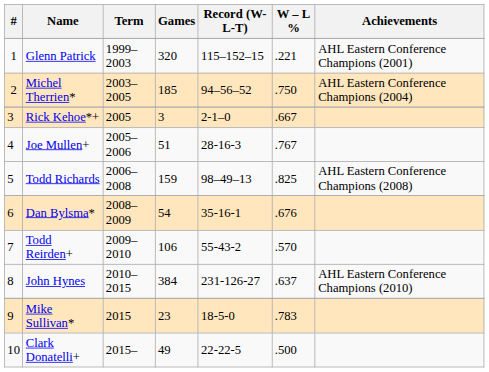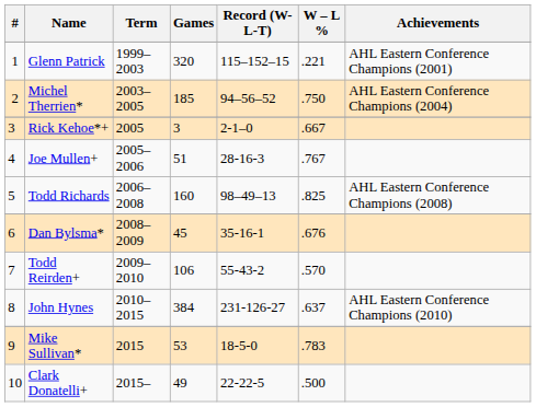 <table class="wikitable">
 <tr>
 <th>#</th>
 <th>Name</th>
 <th>Term</th>
 <th>Games</th>
 <th>Record (W-L-T)</th>
 <th>W – L %</th>
 <th>Achievements</th>
 </tr>
 <tr>
 </tr>
 <tr>
 <td align=center>1</td>
 <td><a href='#'>Glenn Patrick</a></td>
 <td>1999–2003</td>
 <td>320</td>
 <td>115–152–15</td>
 <td>.221</td>
 <td>AHL Eastern Conference Champions (2001)</td>
 </tr>
 <tr bgcolor="#FFE6BD">
 <td align=center>2</td>
 <td><a href='#'>Michel Therrien</a>*</td>
 <td>2003–2005</td>
 <td>185</td>
 <td>94–56–52</td>
 <td>.750</td>
 <td>AHL Eastern Conference Champions (2004)</td>
 </tr>
 <tr>
 </tr>
 <tr bgcolor="#FFE6BD">
 <td>3</td>
 <td><a href='#'>Rick Kehoe</a>*+</td>
 <td>2005</td>
 <td>3</td>
 <td>2-1–0</td>
 <td>.667</td>
 <td></td>
 </tr>
 <tr>
 <td>4</td>
 <td><a href='#'>Joe Mullen</a>+</td>
 <td>2005–2006</td>
 <td>51</td>
 <td>28-16-3</td>
 <td>.767</td>
 <td></td>
 </tr>
 <tr>
 <td>5</td>
 <td><a href='#'>Todd Richards</a></td>
 <td>2006–2008</td>
-<td>159</td>
+<td>160</td>
 <td>98–49–13</td>
 <td>.825</td>
 <td>AHL Eastern Conference Champions  (2008)</td>
 </tr>
 <tr>
 </tr>
 <tr bgcolor="#FFE6BD">
 <td>6</td>
 <td><a href='#'>Dan Bylsma</a>*</td>
 <td>2008–2009</td>
-<td>54</td>
+<td>45</td>
 <td>35-16-1</td>
 <td>.676</td>
 <td></td>
 </tr>
 <tr>
 <td>7</td>
 <td><a href='#'>Todd Reirden</a>+</td>
 <td>2009–2010</td>
 <td>106</td>
 <td>55-43-2</td>
 <td>.570</td>
 <td></td>
 </tr>
 <tr>
 <td>8</td>
 <td><a href='#'>John Hynes</a></td>
 <td>2010–2015</td>
 <td>384</td>
 <td>231-126-27</td>
 <td>.637</td>
 <td>AHL Eastern Conference Champions (2010)</td>
 </tr>
 <tr>
 </tr>
 <tr bgcolor="#FFE6BD">
 <td>9</td>
 <td><a href='#'>Mike Sullivan</a>*</td>
 <td>2015</td>
-<td>23</td>
+<td>53</td>
 <td>18-5-0</td>
 <td>.783</td>
 <td></td>
 </tr>
 <tr>
 <td>10</td>
 <td><a href='#'>Clark Donatelli</a>+</td>
 <td>2015–</td>
 <td>49</td>
 <td>22-22-5</td>
 <td>.500</td>
 <td></td>
 </tr>
 </table>
